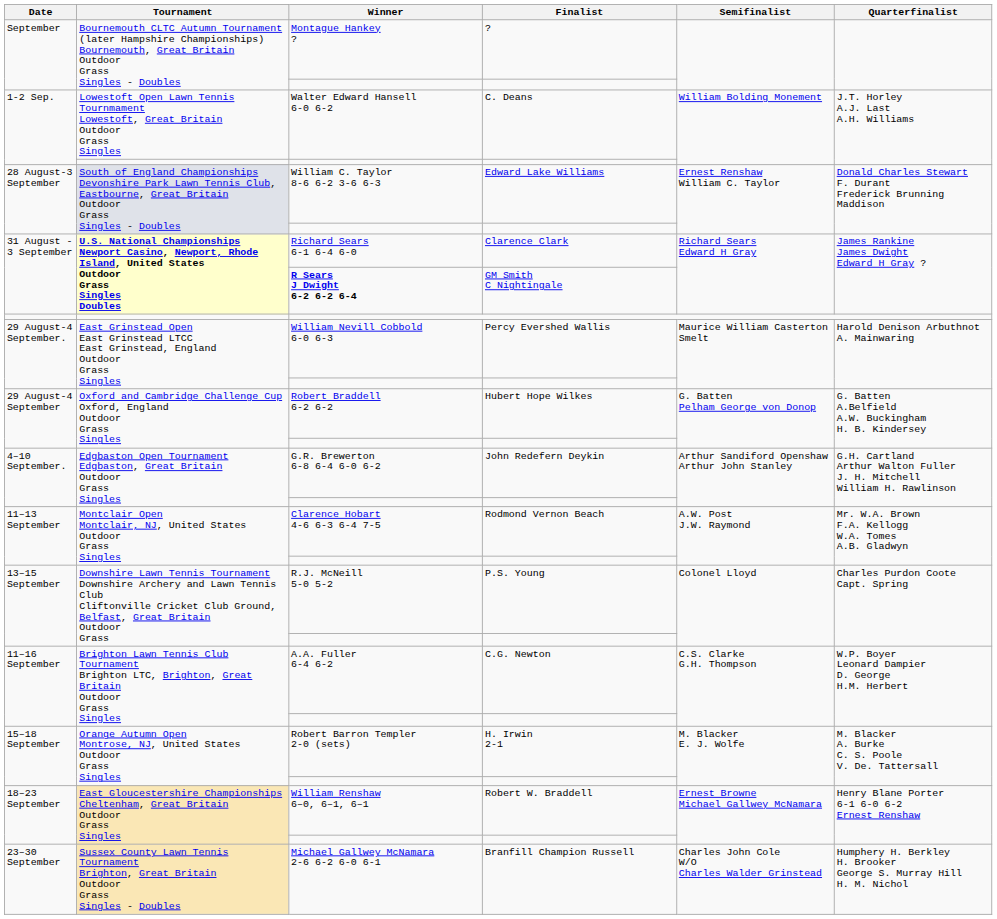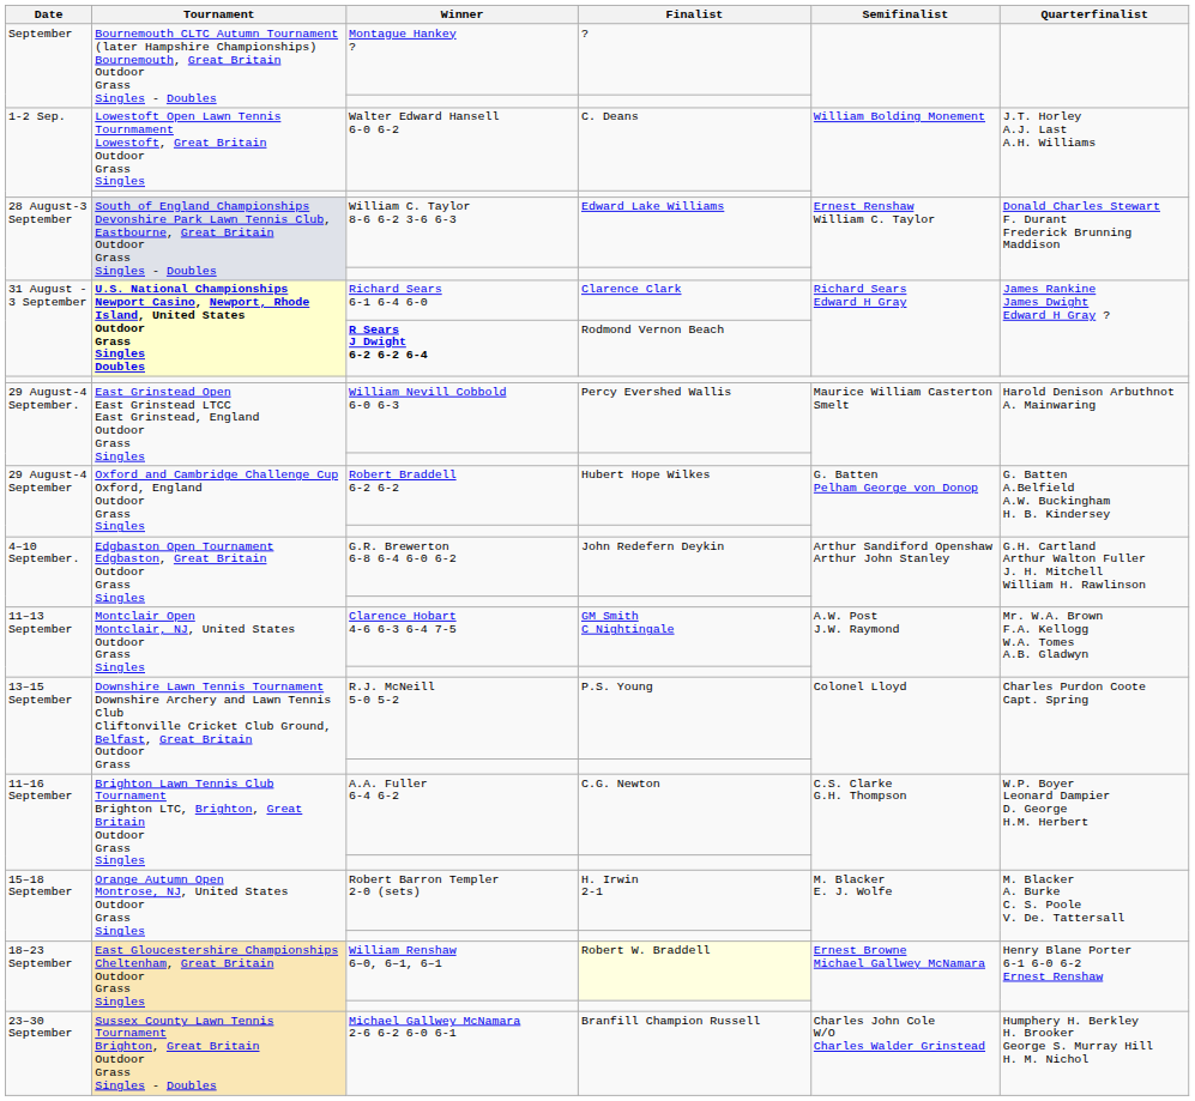 <table class="wikitable" style="font-size:85%;">
 <tr>
 <th width="75">Date</th>
 <th width="230">Tournament</th>
 <th width="210">Winner</th>
 <th width="210">Finalist</th>
 <th width="170">Semifinalist</th>
 <th width="170">Quarterfinalist</th>
 </tr>
 <tr valign=top>
 <td rowspan=2>September</td>
 <td rowspan=2><a href='#'>Bournemouth CLTC Autumn Tournament</a><br>(later Hampshire Championships)<br> <a href='#'>Bournemouth</a>, <a href='#'>Great Britain</a><br>Outdoor<br>Grass<br><a href='#'>Singles</a> - <a href='#'>Doubles</a></td>
 <td> <a href='#'>Montague Hankey</a> <br>?</td>
 <td>?</td>
 <td rowspan=2></td>
 <td rowspan=2></td>
 </tr>
 <tr valign=top>
 <td></td>
 <td></td>
 </tr>
 <tr valign=top>
 <td rowspan=2>1-2 Sep.</td>
 <td><a href='#'>Lowestoft Open Lawn Tennis Tournmament</a><br><a href='#'>Lowestoft</a>, <a href='#'>Great Britain</a><br>Outdoor<br>Grass<br><a href='#'>Singles</a></td>
 <td> Walter Edward Hansell<br>6-0 6-2</td>
 <td> C. Deans</td>
 <td rowspan=2> <a href='#'>William Bolding Monement</a></td>
 <td rowspan=2> J.T. Horley<br>  A.J. Last<br> A.H. Williams</td>
 </tr>
 <tr valign=top>
 <td></td>
 <td></td>
 </tr>
 <tr valign=top>
 <td rowspan=2>28 August-3 September</td>
 <td style="background:#dfe2e9" rowspan=2><a href='#'>South of England Championships</a> <br> <a href='#'>Devonshire Park Lawn Tennis Club</a>,  <a href='#'>Eastbourne</a>, <a href='#'>Great Britain</a><br>Outdoor<br>Grass<br><a href='#'>Singles</a> - <a href='#'>Doubles</a></td>
 <td> William C. Taylor<br>8-6 6-2 3-6 6-3</td>
 <td> <a href='#'>Edward Lake Williams</a></td>
 <td rowspan=2> <a href='#'>Ernest Renshaw</a> <br> William C. Taylor</td>
 <td rowspan=2> <a href='#'>Donald Charles Stewart</a> <br> F. Durant<br> Frederick Brunning Maddison</td>
 </tr>
 <tr valign=top>
 <td></td>
 <td></td>
 </tr>
 <tr valign=top>
 <td rowspan=2>31 August - 3 September</td>
 <td style="background:#ffc" rowspan=2><strong><a href='#'>U.S. National Championships</a> <a href='#'>Newport Casino</a>, <a href='#'>Newport, Rhode Island</a>, United States<br>Outdoor<br> Grass<br><a href='#'>Singles</a><br><a href='#'>Doubles</a></strong></td>
 <td> <a href='#'>Richard Sears</a> <br>6-1 6-4 6-0</td>
 <td> <a href='#'>Clarence Clark</a></td>
 <td rowspan=2> <a href='#'>Richard Sears</a><br> <a href='#'>Edward H Gray</a></td>
 <td rowspan=2> <a href='#'>James Rankine</a><br> <a href='#'>James Dwight</a><br>  <a href='#'>Edward H Gray</a> ?</td>
 </tr>
 <tr valign=top>
 <td><strong> <a href='#'>R Sears</a><br> <a href='#'>J Dwight</a><br>6-2 6-2 6-4</strong></td>
-<td> <a href='#'>GM Smith</a><br><a href='#'>C Nightingale</a></td>
+<td> Rodmond Vernon Beach</td>
 </tr>
 <tr valign=top>
 <td></td>
 <td></td>
 </tr>
 <tr valign=top>
 <td rowspan=2>29 August-4 September.</td>
 <td rowspan=2><a href='#'>East Grinstead Open</a><br>East Grinstead LTCC<br>East Grinstead, England<br>Outdoor<br> Grass<br><a href='#'>Singles</a></td>
 <td> <a href='#'>William Nevill Cobbold</a> <br>6-0 6-3</td>
 <td> Percy Evershed Wallis</td>
 <td rowspan=2> Maurice William Casterton Smelt</td>
 <td rowspan=2> Harold Denison Arbuthnot <br> A. Mainwaring <br></td>
 </tr>
 <tr valign=top>
 <td></td>
 <td></td>
 </tr>
 <tr valign=top>
 <td rowspan=2>29 August-4 September</td>
 <td rowspan=2><a href='#'>Oxford and Cambridge Challenge Cup</a><br>Oxford, England<br>Outdoor<br> Grass<br><a href='#'>Singles</a></td>
 <td> <a href='#'>Robert Braddell</a><br>6-2 6-2</td>
 <td> Hubert Hope Wilkes <br></td>
 <td rowspan=2> G. Batten  <br> <a href='#'>Pelham George von Donop</a></td>
 <td rowspan=2> G. Batten <br> A.Belfield<br> A.W. Buckingham  <br> H. B. Kindersey</td>
 </tr>
 <tr valign=top>
 <td></td>
 <td></td>
 </tr>
 <tr valign=top>
 <td rowspan=2>4–10 September.</td>
 <td rowspan=2><a href='#'>Edgbaston Open Tournament</a><br> <a href='#'>Edgbaston</a>, <a href='#'>Great Britain</a><br>Outdoor<br> Grass<br><a href='#'>Singles</a></td>
 <td> G.R. Brewerton <br>6-8 6-4 6-0 6-2</td>
 <td>  John Redefern Deykin <br></td>
 <td rowspan=2> Arthur Sandiford Openshaw <br> Arthur John Stanley</td>
 <td rowspan=2> G.H. Cartland <br> Arthur Walton Fuller <br> J. H. Mitchell<br> William H. Rawlinson</td>
 </tr>
 <tr valign=top>
 <td></td>
 <td></td>
 </tr>
 <tr valign=top>
 <td rowspan=2>11–13 September</td>
 <td rowspan=2><a href='#'>Montclair Open</a><br> <a href='#'>Montclair, NJ</a>, United States<br>Outdoor<br>Grass<br><a href='#'>Singles</a></td>
 <td> <a href='#'>Clarence Hobart</a><br>4-6 6-3 6-4 7-5</td>
-<td> Rodmond Vernon Beach</td>
+<td> <a href='#'>GM Smith</a><br><a href='#'>C Nightingale</a></td>
 <td rowspan=2> A.W. Post <br> J.W. Raymond</td>
 <td rowspan=2> Mr. W.A. Brown<br>  F.A. Kellogg<br> W.A. Tomes <br> A.B. Gladwyn</td>
 </tr>
 <tr valign=top>
 <td></td>
 <td></td>
 </tr>
 <tr valign=top>
 <td rowspan=2>13–15 September</td>
 <td rowspan=2><a href='#'>Downshire Lawn Tennis Tournament</a> <br>Downshire Archery and Lawn Tennis Club<br> Cliftonville Cricket Club Ground, <a href='#'>Belfast</a>, <a href='#'>Great Britain</a><br>Outdoor<br>Grass<br></td>
 <td> R.J. McNeill<br>5-0 5-2</td>
 <td>P.S. Young</td>
 <td rowspan=2> Colonel Lloyd</td>
 <td rowspan=2> Charles Purdon Coote <br> Capt. Spring</td>
 </tr>
 <tr valign=top>
 <td></td>
 <td></td>
 </tr>
 <tr valign=top>
 <td rowspan=2>11–16 September</td>
 <td rowspan=2><a href='#'>Brighton Lawn Tennis Club Tournament</a><br> Brighton LTC, <a href='#'>Brighton</a>, <a href='#'>Great Britain</a><br>Outdoor<br>Grass<br><a href='#'>Singles</a></td>
 <td> A.A. Fuller<br>6-4 6-2</td>
 <td> C.G. Newton</td>
 <td rowspan=2> C.S. Clarke <br> G.H. Thompson</td>
 <td rowspan=2> W.P. Boyer<br> Leonard Dampier<br>  D. George <br> H.M. Herbert</td>
 </tr>
 <tr valign=top>
 <td></td>
 <td></td>
 </tr>
 <tr valign=top>
 <td rowspan=2>15–18 September</td>
 <td rowspan=2><a href='#'>Orange Autumn Open</a><br> <a href='#'>Montrose, NJ</a>, United States<br>Outdoor<br>Grass<br><a href='#'>Singles</a></td>
 <td> Robert Barron Templer<br>2-0 (sets)</td>
 <td> H. Irwin <br>2-1</td>
 <td rowspan=2> M. Blacker<br> E. J. Wolfe</td>
 <td rowspan=2> M. Blacker<br> A. Burke<br>  C. S. Poole <br>  V. De. Tattersall</td>
 </tr>
 <tr valign=top>
 <td></td>
 <td></td>
 </tr>
 <tr valign=top>
 <td rowspan=2>18–23 September</td>
 <td style="background:#fae7b5"  rowspan=2><a href='#'>East Gloucestershire Championships</a> <br> <a href='#'>Cheltenham</a>, <a href='#'>Great Britain</a><br>Outdoor<br>Grass<br><a href='#'>Singles</a></td>
 <td> <a href='#'>William Renshaw</a><br>6–0, 6–1, 6–1</td>
-<td> Robert W. Braddell</td>
+<td style="background: lightyellow;"> Robert W. Braddell</td>
 <td rowspan=2> <a href='#'>Ernest Browne</a><br>  <a href='#'>Michael Gallwey McNamara</a></td>
 <td rowspan=2> Henry Blane Porter<br>6-1 6-0 6-2 <br> <a href='#'>Ernest Renshaw</a></td>
 </tr>
 <tr valign=top>
 <td></td>
 <td></td>
 </tr>
 <tr valign=top>
 <td rowspan=2>23–30 September</td>
 <td style="background:#fae7b5" rowspan=2><a href='#'>Sussex County Lawn Tennis Tournament</a><br> <a href='#'>Brighton</a>, <a href='#'>Great Britain</a><br>Outdoor<br>Grass<br><a href='#'>Singles</a> - <a href='#'>Doubles</a></td>
 <td> <a href='#'>Michael Gallwey McNamara</a><br>2-6 6-2 6-0 6-1</td>
 <td> Branfill Champion Russell</td>
 <td rowspan=2> Charles John Cole <br> W/O <br>  <a href='#'>Charles Walder Grinstead</a></td>
 <td rowspan=2> Humphery H. Berkley <br> H. Brooker <br> George S. Murray Hill <br> H. M. Nichol</td>
 </tr>
 </table>
